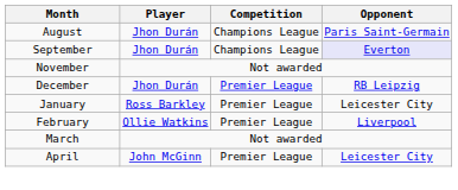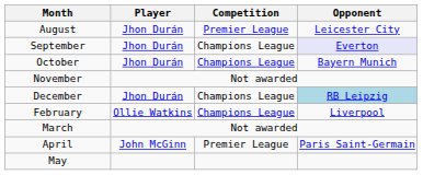 <table class="wikitable" style="text-align:center">
 <tr>
 <th>Month</th>
 <th>Player</th>
 <th>Competition</th>
 <th>Opponent</th>
 </tr>
 <tr>
 <td>August</td>
 <td> <a href='#'>Jhon Durán</a></td>
-<td>Champions League</td>
-<td><a href='#'>Paris Saint-Germain</a></td>
+<td><a href='#'>Premier League</a></td>
+<td><a href='#'>Leicester City</a></td>
 </tr>
 <tr>
 <td style="width:130px;">September</td>
 <td> <a href='#'>Jhon Durán</a></td>
 <td>Champions League</td>
 <td style="background: lavender;"><a href='#'>Everton</a></td>
 </tr>
 <tr>
+<td>October</td>
+<td> <a href='#'>Jhon Durán</a></td>
+<td><a href='#'>Champions League</a></td>
+<td><a href='#'>Bayern Munich</a></td>
+</tr>
+<tr>
 <td style="width:130px;">November</td>
 <td colspan="3" style="width:200px;">Not awarded</td>
 </tr>
 <tr>
 <td>December</td>
 <td> <a href='#'>Jhon Durán</a></td>
-<td><a href='#'>Premier League</a></td>
-<td><a href='#'>RB Leipzig</a></td>
-</tr>
-<tr>
-<td>January</td>
-<td> <a href='#'>Ross Barkley</a></td>
-<td>Premier League</td>
-<td>Leicester City</td>
+<td>Champions League</td>
+<td style="background: lightblue;"><a href='#'>RB Leipzig</a></td>
 </tr>
 <tr>
 <td>February</td>
 <td> <a href='#'>Ollie Watkins</a></td>
-<td>Premier League</td>
+<td><a href='#'>Champions League</a></td>
 <td><a href='#'>Liverpool</a></td>
 </tr>
 <tr>
 <td>March</td>
 <td colspan="3">Not awarded</td>
 </tr>
 <tr>
 <td>April</td>
 <td> <a href='#'>John McGinn</a></td>
 <td>Premier League</td>
-<td><a href='#'>Leicester City</a></td>
+<td><a href='#'>Paris Saint-Germain</a></td>
+</tr>
+<tr>
+<td>May</td>
+<td></td>
+<td></td>
+<td></td>
 </tr>
 </table>
